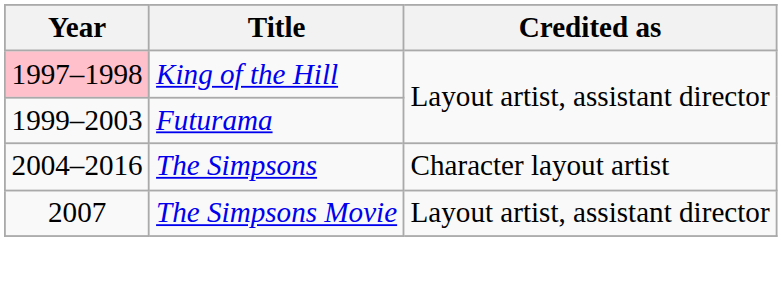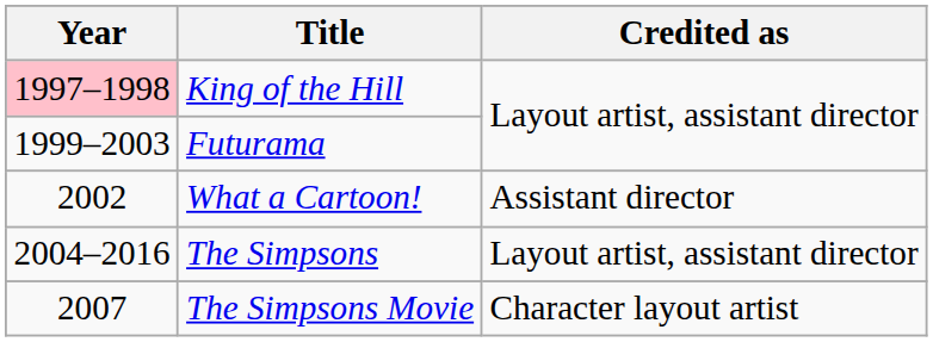 <table class="wikitable" style="text-align:center; margin-right:auto">
 <tr>
 <th>Year</th>
 <th>Title</th>
 <th>Credited as</th>
 </tr>
 <tr>
 <td style="background: pink;">1997–1998</td>
 <td style="text-align:left;"><em><a href='#'>King of the Hill</a></em></td>
 <td rowspan="2">Layout artist, assistant director</td>
 </tr>
 <tr>
 <td>1999–2003</td>
 <td style="text-align:left;"><em><a href='#'>Futurama</a></em></td>
 </tr>
 <tr>
+<td>2002</td>
+<td style="text-align:left;"><em><a href='#'>What a Cartoon!</a></em></td>
+<td style="text-align:left;">Assistant director</td>
+</tr>
+<tr>
 <td>2004–2016</td>
 <td style="text-align:left;"><em><a href='#'>The Simpsons</a></em></td>
-<td style="text-align:left;">Character layout artist</td>
+<td style="text-align:left;">Layout artist, assistant director</td>
 </tr>
 <tr>
 <td>2007</td>
 <td style="text-align:left;"><em><a href='#'>The Simpsons Movie</a></em></td>
-<td style="text-align:left;">Layout artist, assistant director</td>
+<td style="text-align:left;">Character layout artist</td>
 </tr>
 </table>
